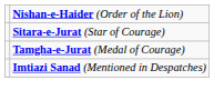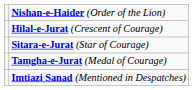 <table class="wikitable">
 <tr>
 <td></td>
 <td><strong><a href='#'>Nishan-e-Haider</a></strong> <em>(Order of the Lion)</em></td>
+</tr>
+<tr>
+<td></td>
+<td><strong><a href='#'>Hilal-e-Jurat</a></strong> <em>(Crescent of Courage)</em></td>
 </tr>
 <tr>
 <td></td>
 <td><strong><a href='#'>Sitara-e-Jurat</a></strong> <em>(Star of Courage)</em></td>
 </tr>
 <tr>
 <td></td>
 <td><strong><a href='#'>Tamgha-e-Jurat</a></strong> <em>(Medal of Courage)</em></td>
 </tr>
 <tr>
 <td></td>
 <td><strong><a href='#'>Imtiazi Sanad</a></strong> <em>(Mentioned in Despatches)</em></td>
 </tr>
 </table>
